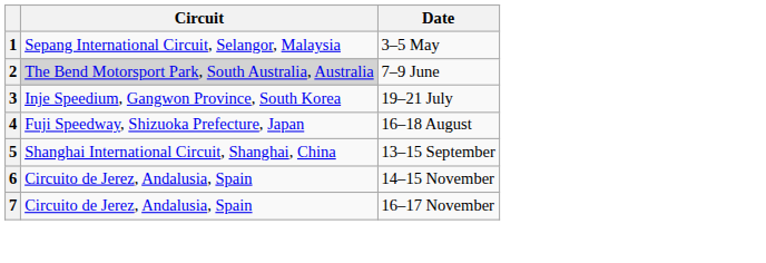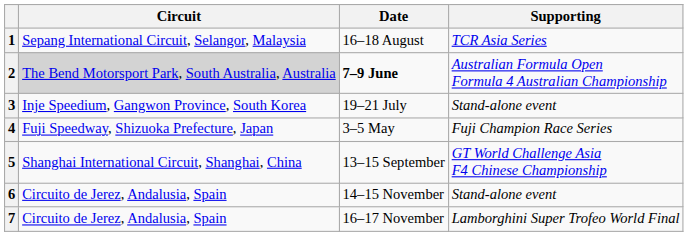 <table class="wikitable" style="font-size: 85%;">
 <tr>
 <th></th>
 <th>Circuit</th>
 <th>Date</th>
+<th>Supporting</th>
 </tr>
 <tr>
 <th>1</th>
 <td> <a href='#'>Sepang International Circuit</a>, <a href='#'>Selangor</a>, <a href='#'>Malaysia</a></td>
-<td>3–5 May</td>
+<td>16–18 August</td>
+<td><em><a href='#'>TCR Asia Series</a></em></td>
 </tr>
 <tr>
 <th>2</th>
 <td style="background: lightgrey;"> <a href='#'>The Bend Motorsport Park</a>, <a href='#'>South Australia</a>, <a href='#'>Australia</a></td>
-<td>7–9 June</td>
+<td><strong>7–9 June</strong></td>
+<td><em><a href='#'>Australian Formula Open</a><br><a href='#'>Formula 4 Australian Championship</a></em></td>
 </tr>
 <tr>
 <th>3</th>
 <td> <a href='#'>Inje Speedium</a>, <a href='#'>Gangwon Province</a>, <a href='#'>South Korea</a></td>
 <td>19–21 July</td>
+<td><em>Stand-alone event</em></td>
 </tr>
 <tr>
 <th>4</th>
 <td> <a href='#'>Fuji Speedway</a>, <a href='#'>Shizuoka Prefecture</a>, <a href='#'>Japan</a></td>
-<td>16–18 August</td>
+<td>3–5 May</td>
+<td><em>Fuji Champion Race Series</em></td>
 </tr>
 <tr>
 <th>5</th>
 <td> <a href='#'>Shanghai International Circuit</a>, <a href='#'>Shanghai</a>, <a href='#'>China</a></td>
 <td>13–15 September</td>
+<td><em><a href='#'>GT World Challenge Asia</a><br><a href='#'>F4 Chinese Championship</a></em></td>
 </tr>
 <tr>
 <th>6</th>
 <td> <a href='#'>Circuito de Jerez</a>, <a href='#'>Andalusia</a>, <a href='#'>Spain</a></td>
 <td>14–15 November</td>
+<td><em>Stand-alone event</em></td>
 </tr>
 <tr>
 <th>7</th>
 <td> <a href='#'>Circuito de Jerez</a>, <a href='#'>Andalusia</a>, <a href='#'>Spain</a></td>
 <td>16–17 November</td>
+<td><em>Lamborghini Super Trofeo World Final</em></td>
 </tr>
 </table>
